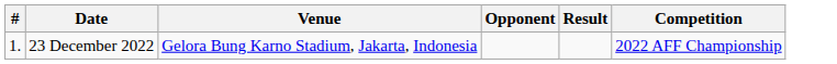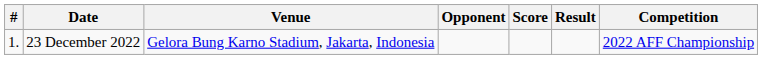 <table class="wikitable" style="font-size:90%">
 <tr>
 <th>#</th>
 <th>Date</th>
 <th>Venue</th>
 <th>Opponent</th>
+<th>Score</th>
 <th>Result</th>
 <th>Competition</th>
 </tr>
 <tr>
 <td>1.</td>
 <td>23 December 2022</td>
 <td><a href='#'>Gelora Bung Karno Stadium</a>, <a href='#'>Jakarta</a>, <a href='#'>Indonesia</a></td>
 <td></td>
 <td></td>
+<td></td>
 <td><a href='#'>2022 AFF Championship</a></td>
 </tr>
 </table>
